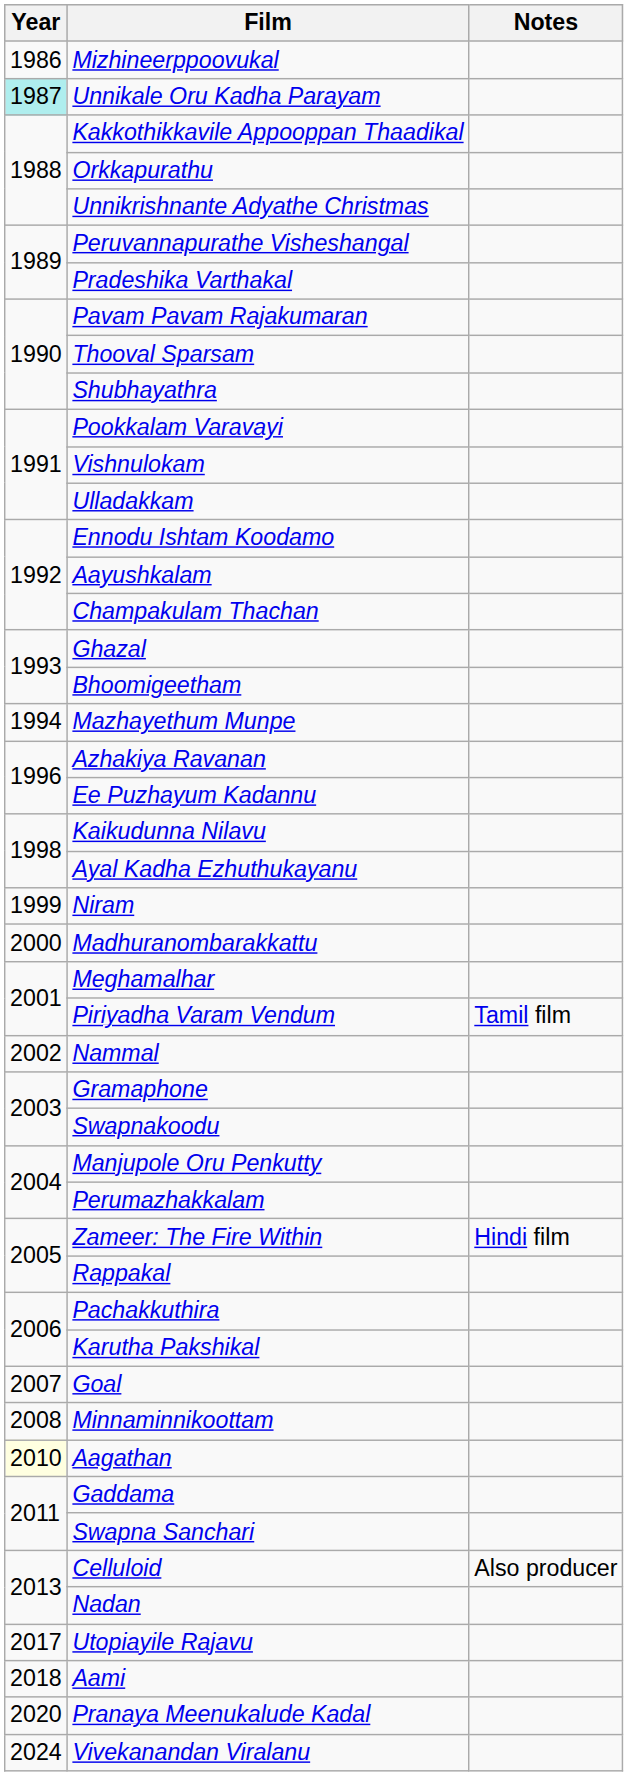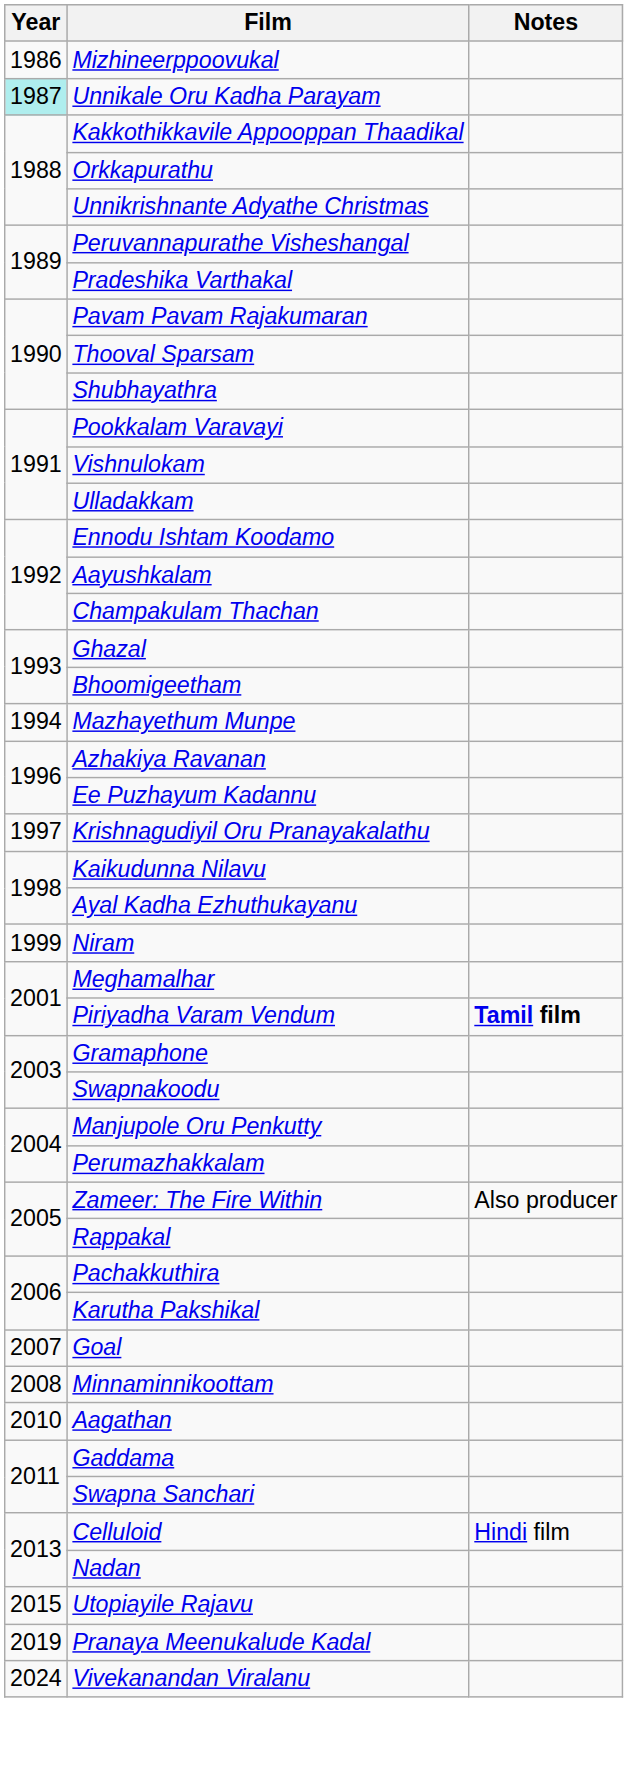 <table class="wikitable sortable">
 <tr style="background:#ccc; text-align:center;">
 <th>Year</th>
 <th>Film</th>
 <th>Notes</th>
 </tr>
 <tr>
 <td>1986</td>
 <td><em><a href='#'>Mizhineerppoovukal</a></em></td>
 <td></td>
 </tr>
 <tr>
 <td style="background: paleturquoise;">1987</td>
 <td><em><a href='#'>Unnikale Oru Kadha Parayam</a></em></td>
 <td></td>
 </tr>
 <tr>
 <td rowspan="3">1988</td>
 <td><em><a href='#'>Kakkothikkavile Appooppan Thaadikal</a></em></td>
 <td></td>
 </tr>
 <tr>
 <td><em><a href='#'>Orkkapurathu</a></em></td>
 <td></td>
 </tr>
 <tr>
 <td><em><a href='#'>Unnikrishnante Adyathe Christmas</a></em></td>
 <td></td>
 </tr>
 <tr>
 <td rowspan="2">1989</td>
 <td><em><a href='#'>Peruvannapurathe Visheshangal</a></em></td>
 <td></td>
 </tr>
 <tr>
 <td><em><a href='#'>Pradeshika Varthakal</a></em></td>
 <td></td>
 </tr>
 <tr>
 <td rowspan="3">1990</td>
 <td><em><a href='#'>Pavam Pavam Rajakumaran</a></em></td>
 <td></td>
 </tr>
 <tr>
 <td><em><a href='#'>Thooval Sparsam</a></em></td>
 <td></td>
 </tr>
 <tr>
 <td><em><a href='#'>Shubhayathra</a></em></td>
 <td></td>
 </tr>
 <tr>
 <td rowspan="3">1991</td>
 <td><em><a href='#'>Pookkalam Varavayi</a></em></td>
 <td></td>
 </tr>
 <tr>
 <td><em><a href='#'>Vishnulokam</a></em></td>
 <td></td>
 </tr>
 <tr>
 <td><em><a href='#'>Ulladakkam</a></em></td>
 <td></td>
 </tr>
 <tr>
 <td rowspan="3">1992</td>
 <td><em><a href='#'>Ennodu Ishtam Koodamo</a></em></td>
 <td></td>
 </tr>
 <tr>
 <td><em><a href='#'>Aayushkalam</a></em></td>
 <td></td>
 </tr>
 <tr>
 <td><em><a href='#'>Champakulam Thachan</a></em></td>
 <td></td>
 </tr>
 <tr>
 <td rowspan="2">1993</td>
 <td><em><a href='#'>Ghazal</a></em></td>
 <td></td>
 </tr>
 <tr>
 <td><em><a href='#'>Bhoomigeetham</a></em></td>
 <td></td>
 </tr>
 <tr>
 <td>1994</td>
 <td><em><a href='#'>Mazhayethum Munpe</a></em></td>
 <td></td>
 </tr>
 <tr>
 <td rowspan="2">1996</td>
 <td><em><a href='#'>Azhakiya Ravanan</a></em></td>
 <td></td>
 </tr>
 <tr>
 <td><em><a href='#'>Ee Puzhayum Kadannu</a></em></td>
 <td></td>
 </tr>
 <tr>
+<td>1997</td>
+<td><em><a href='#'>Krishnagudiyil Oru Pranayakalathu</a></em></td>
+<td></td>
+</tr>
+<tr>
 <td rowspan="2">1998</td>
 <td><em><a href='#'>Kaikudunna Nilavu</a></em></td>
 <td></td>
 </tr>
 <tr>
 <td><em><a href='#'>Ayal Kadha Ezhuthukayanu</a></em></td>
 <td></td>
 </tr>
 <tr>
 <td>1999</td>
 <td><em><a href='#'>Niram</a></em></td>
 <td></td>
 </tr>
 <tr>
-<td>2000</td>
-<td><em><a href='#'>Madhuranombarakkattu</a></em></td>
-<td></td>
-</tr>
-<tr>
 <td rowspan="2">2001</td>
 <td><em><a href='#'>Meghamalhar</a></em></td>
 <td></td>
 </tr>
 <tr>
 <td><em><a href='#'>Piriyadha Varam Vendum</a></em></td>
-<td><a href='#'>Tamil</a> film</td>
-</tr>
-<tr>
-<td>2002</td>
-<td><em><a href='#'>Nammal</a></em></td>
-<td></td>
+<td><strong><a href='#'>Tamil</a> film</strong></td>
 </tr>
 <tr>
 <td rowspan="2">2003</td>
 <td><em><a href='#'>Gramaphone</a></em></td>
 <td></td>
 </tr>
 <tr>
 <td><em><a href='#'>Swapnakoodu</a></em></td>
 <td></td>
 </tr>
 <tr>
 <td rowspan="2">2004</td>
 <td><em><a href='#'>Manjupole Oru Penkutty</a></em></td>
 <td></td>
 </tr>
 <tr>
 <td><em><a href='#'>Perumazhakkalam</a></em></td>
 <td></td>
 </tr>
 <tr>
 <td rowspan="2">2005</td>
 <td><em><a href='#'>Zameer: The Fire Within</a></em></td>
-<td><a href='#'>Hindi</a> film</td>
+<td>Also producer</td>
 </tr>
 <tr>
 <td><em><a href='#'>Rappakal</a></em></td>
 <td></td>
 </tr>
 <tr>
 <td rowspan="2">2006</td>
 <td><em><a href='#'>Pachakkuthira</a></em></td>
 <td></td>
 </tr>
 <tr>
 <td><em><a href='#'>Karutha Pakshikal</a></em></td>
 <td></td>
 </tr>
 <tr>
 <td>2007</td>
 <td><em><a href='#'>Goal</a></em></td>
 <td></td>
 </tr>
 <tr>
 <td>2008</td>
 <td><em><a href='#'>Minnaminnikoottam</a></em></td>
 <td></td>
 </tr>
 <tr>
-<td style="background: lightyellow;">2010</td>
+<td>2010</td>
 <td><em><a href='#'>Aagathan</a></em></td>
 <td></td>
 </tr>
 <tr>
 <td rowspan="2">2011</td>
 <td><em><a href='#'>Gaddama</a></em></td>
 <td></td>
 </tr>
 <tr>
 <td><em><a href='#'>Swapna Sanchari</a></em></td>
 <td></td>
 </tr>
 <tr>
 <td rowspan="2">2013</td>
 <td><em><a href='#'>Celluloid</a></em></td>
-<td>Also producer</td>
+<td><a href='#'>Hindi</a> film</td>
 </tr>
 <tr>
 <td><em><a href='#'>Nadan</a></em></td>
 <td></td>
 </tr>
 <tr>
-<td>2017</td>
+<td>2015</td>
 <td><em><a href='#'>Utopiayile Rajavu</a></em></td>
 <td></td>
 </tr>
 <tr>
-<td>2018</td>
-<td><em><a href='#'>Aami</a></em></td>
-<td></td>
-</tr>
-<tr>
-<td>2020</td>
+<td>2019</td>
 <td><em><a href='#'>Pranaya Meenukalude Kadal</a></em></td>
 <td></td>
 </tr>
 <tr>
 <td>2024</td>
 <td><em><a href='#'>Vivekanandan Viralanu</a></em></td>
 <td></td>
 </tr>
 </table>
